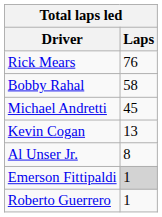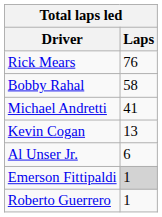 <table class="wikitable">
 <tr>
 <th colspan=2>Total laps led</th>
 </tr>
 <tr>
 <th>Driver</th>
 <th>Laps</th>
 </tr>
 <tr>
 <td><a href='#'>Rick Mears</a></td>
 <td>76</td>
 </tr>
 <tr>
 <td><a href='#'>Bobby Rahal</a></td>
 <td>58</td>
 </tr>
 <tr>
 <td><a href='#'>Michael Andretti</a></td>
-<td>45</td>
+<td>41</td>
 </tr>
 <tr>
 <td><a href='#'>Kevin Cogan</a></td>
 <td>13</td>
 </tr>
 <tr>
 <td><a href='#'>Al Unser Jr.</a></td>
-<td>8</td>
+<td>6</td>
 </tr>
 <tr>
 <td><a href='#'>Emerson Fittipaldi</a></td>
 <td style="background: lightgrey;">1</td>
 </tr>
 <tr>
 <td><a href='#'>Roberto Guerrero</a></td>
 <td>1</td>
 </tr>
 </table>
